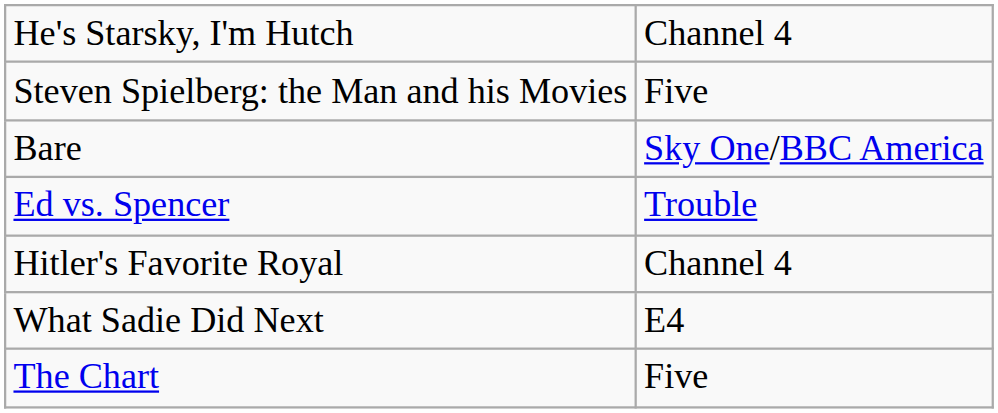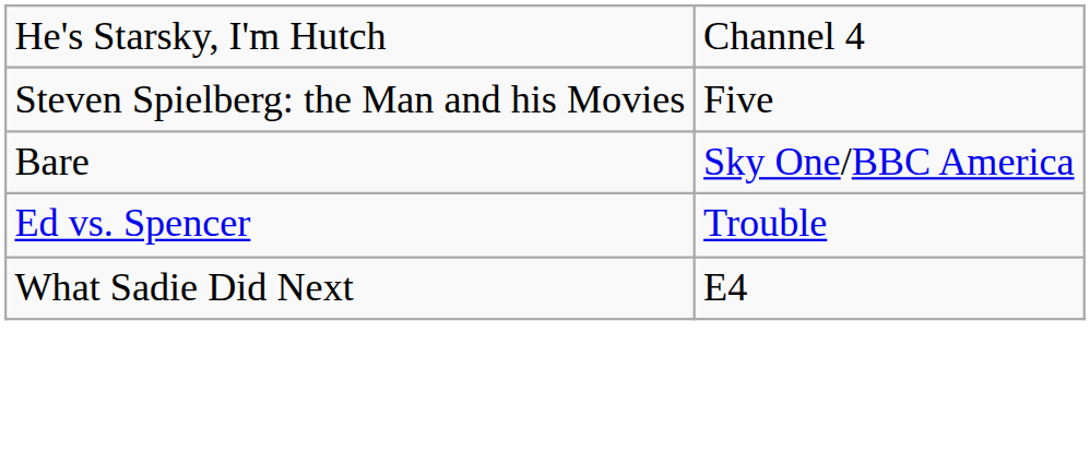 <table class="wikitable">
 <tr>
 <td>He's Starsky, I'm Hutch</td>
 <td>Channel 4</td>
 </tr>
 <tr>
 <td>Steven Spielberg: the Man and his Movies</td>
 <td>Five</td>
 </tr>
 <tr>
 <td>Bare</td>
 <td><a href='#'>Sky One</a>/<a href='#'>BBC America</a></td>
 </tr>
 <tr>
 <td><a href='#'>Ed vs. Spencer</a></td>
 <td><a href='#'>Trouble</a></td>
 </tr>
 <tr>
-<td>Hitler's Favorite Royal</td>
-<td>Channel 4</td>
-</tr>
-<tr>
 <td>What Sadie Did Next</td>
 <td>E4</td>
 </tr>
-<tr>
-<td><a href='#'>The Chart</a></td>
-<td>Five</td>
-</tr>
 </table>
